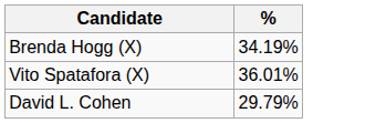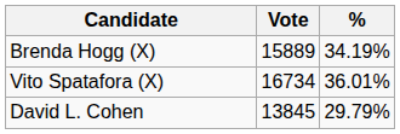 <table class="wikitable">
 <tr>
 <th bgcolor="#DDDDFF" width="200px">Candidate</th>
+<th bgcolor="#DDDDFF">Vote</th>
 <th bgcolor="#DDDDFF">%</th>
 </tr>
 <tr>
 <td>Brenda Hogg (X)</td>
+<td>15889</td>
 <td>34.19%</td>
 </tr>
 <tr>
 <td>Vito Spatafora (X)</td>
+<td>16734</td>
 <td>36.01%</td>
 </tr>
 <tr>
 <td>David L. Cohen</td>
+<td>13845</td>
 <td>29.79%</td>
 </tr>
 </table>
